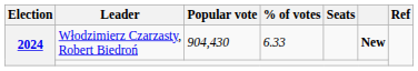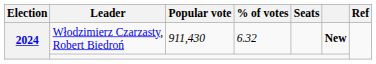 <table class="wikitable col3right col4right">
 <tr>
 <th>Election</th>
 <th>Leader</th>
 <th>Popular vote</th>
 <th>% of votes</th>
 <th>Seats</th>
 <th></th>
 <th>Ref</th>
 </tr>
 <tr>
 <th rowspan="2"><a href='#'>2024</a></th>
 <td><a href='#'>Włodzimierz Czarzasty</a>,<br><a href='#'>Robert Biedroń</a></td>
-<td><em>904,430<br></em></td>
-<td><em>6.33</em></td>
+<td><em>911,430<br></em></td>
+<td><em>6.32</em></td>
 <td></td>
 <td><strong>New</strong></td>
 <td rowspan="2"></td>
 </tr>
 <tr>
 <td colspan="5"></td>
 </tr>
 </table>
